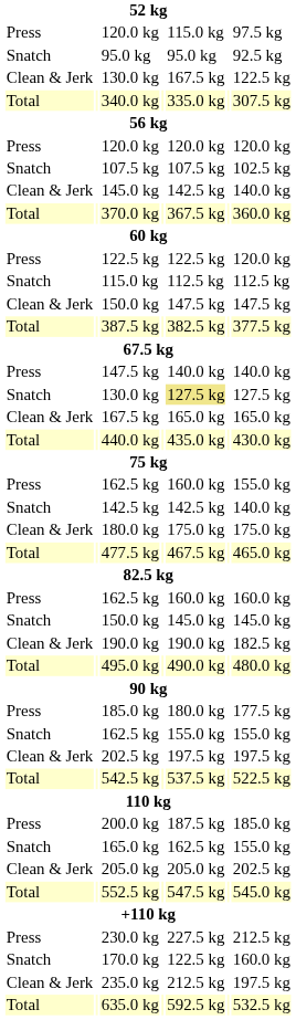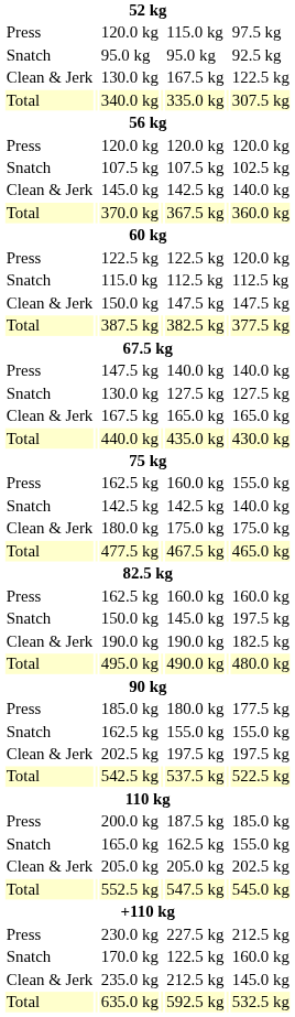 <table>
 <tr>
 <th colspan=7>52 kg</th>
 </tr>
 <tr>
 <td>Press</td>
 <td></td>
 <td>120.0 kg</td>
 <td></td>
 <td>115.0 kg</td>
 <td></td>
 <td>97.5 kg</td>
 </tr>
 <tr>
 <td>Snatch</td>
 <td></td>
 <td>95.0 kg</td>
 <td></td>
 <td>95.0 kg</td>
 <td></td>
 <td>92.5 kg</td>
 </tr>
 <tr>
 <td>Clean & Jerk</td>
 <td></td>
 <td>130.0 kg</td>
 <td></td>
 <td>167.5 kg</td>
 <td></td>
 <td>122.5 kg</td>
 </tr>
 <tr bgcolor=#ffffcc>
 <td>Total</td>
 <td></td>
 <td>340.0 kg</td>
 <td></td>
 <td>335.0 kg</td>
 <td></td>
 <td>307.5 kg</td>
 </tr>
 <tr>
 <th colspan=7>56 kg</th>
 </tr>
 <tr>
 <td>Press</td>
 <td></td>
 <td>120.0 kg</td>
 <td></td>
 <td>120.0 kg</td>
 <td></td>
 <td>120.0 kg</td>
 </tr>
 <tr>
 <td>Snatch</td>
 <td></td>
 <td>107.5 kg</td>
 <td></td>
 <td>107.5 kg</td>
 <td></td>
 <td>102.5 kg</td>
 </tr>
 <tr>
 <td>Clean & Jerk</td>
 <td></td>
 <td>145.0 kg</td>
 <td></td>
 <td>142.5 kg</td>
 <td></td>
 <td>140.0 kg</td>
 </tr>
 <tr bgcolor=#ffffcc>
 <td>Total</td>
 <td></td>
 <td>370.0 kg</td>
 <td></td>
 <td>367.5 kg</td>
 <td></td>
 <td>360.0 kg</td>
 </tr>
 <tr>
 <th colspan=7>60 kg</th>
 </tr>
 <tr>
 <td>Press</td>
 <td></td>
 <td>122.5 kg</td>
 <td></td>
 <td>122.5 kg</td>
 <td></td>
 <td>120.0 kg</td>
 </tr>
 <tr>
 <td>Snatch</td>
 <td></td>
 <td>115.0 kg</td>
 <td></td>
 <td>112.5 kg</td>
 <td></td>
 <td>112.5 kg</td>
 </tr>
 <tr>
 <td>Clean & Jerk</td>
 <td></td>
 <td>150.0 kg</td>
 <td></td>
 <td>147.5 kg</td>
 <td></td>
 <td>147.5 kg</td>
 </tr>
 <tr bgcolor=#ffffcc>
 <td>Total</td>
 <td></td>
 <td>387.5 kg</td>
 <td></td>
 <td>382.5 kg</td>
 <td></td>
 <td>377.5 kg</td>
 </tr>
 <tr>
 <th colspan=7>67.5 kg</th>
 </tr>
 <tr>
 <td>Press</td>
 <td></td>
 <td>147.5 kg</td>
 <td></td>
 <td>140.0 kg</td>
 <td></td>
 <td>140.0 kg</td>
 </tr>
 <tr>
 <td>Snatch</td>
 <td></td>
 <td>130.0 kg</td>
 <td></td>
-<td style="background: khaki;">127.5 kg</td>
+<td>127.5 kg</td>
 <td></td>
 <td>127.5 kg</td>
 </tr>
 <tr>
 <td>Clean & Jerk</td>
 <td></td>
 <td>167.5 kg</td>
 <td></td>
 <td>165.0 kg</td>
 <td></td>
 <td>165.0 kg</td>
 </tr>
 <tr bgcolor=#ffffcc>
 <td>Total</td>
 <td></td>
 <td>440.0 kg</td>
 <td></td>
 <td>435.0 kg</td>
 <td></td>
 <td>430.0 kg</td>
 </tr>
 <tr>
 <th colspan=7>75 kg</th>
 </tr>
 <tr>
 <td>Press</td>
 <td></td>
 <td>162.5 kg</td>
 <td></td>
 <td>160.0 kg</td>
 <td></td>
 <td>155.0 kg</td>
 </tr>
 <tr>
 <td>Snatch</td>
 <td></td>
 <td>142.5 kg</td>
 <td></td>
 <td>142.5 kg</td>
 <td></td>
 <td>140.0 kg</td>
 </tr>
 <tr>
 <td>Clean & Jerk</td>
 <td></td>
 <td>180.0 kg</td>
 <td></td>
 <td>175.0 kg</td>
 <td></td>
 <td>175.0 kg</td>
 </tr>
 <tr bgcolor=#ffffcc>
 <td>Total</td>
 <td></td>
 <td>477.5 kg</td>
 <td></td>
 <td>467.5 kg</td>
 <td></td>
 <td>465.0 kg</td>
 </tr>
 <tr>
 <th colspan=7>82.5 kg</th>
 </tr>
 <tr>
 <td>Press</td>
 <td></td>
 <td>162.5 kg</td>
 <td></td>
 <td>160.0 kg</td>
 <td></td>
 <td>160.0 kg</td>
 </tr>
 <tr>
 <td>Snatch</td>
 <td></td>
 <td>150.0 kg</td>
 <td></td>
 <td>145.0 kg</td>
 <td></td>
-<td>145.0 kg</td>
+<td>197.5 kg</td>
 </tr>
 <tr>
 <td>Clean & Jerk</td>
 <td></td>
 <td>190.0 kg</td>
 <td></td>
 <td>190.0 kg</td>
 <td></td>
 <td>182.5 kg</td>
 </tr>
 <tr bgcolor=#ffffcc>
 <td>Total</td>
 <td></td>
 <td>495.0 kg</td>
 <td></td>
 <td>490.0 kg</td>
 <td></td>
 <td>480.0 kg</td>
 </tr>
 <tr>
 <th colspan=7>90 kg</th>
 </tr>
 <tr>
 <td>Press</td>
 <td></td>
 <td>185.0 kg</td>
 <td></td>
 <td>180.0 kg</td>
 <td></td>
 <td>177.5 kg</td>
 </tr>
 <tr>
 <td>Snatch</td>
 <td></td>
 <td>162.5 kg</td>
 <td></td>
 <td>155.0 kg</td>
 <td></td>
 <td>155.0 kg</td>
 </tr>
 <tr>
 <td>Clean & Jerk</td>
 <td></td>
 <td>202.5 kg</td>
 <td></td>
 <td>197.5 kg</td>
 <td></td>
 <td>197.5 kg</td>
 </tr>
 <tr bgcolor=#ffffcc>
 <td>Total</td>
 <td></td>
 <td>542.5 kg</td>
 <td></td>
 <td>537.5 kg</td>
 <td></td>
 <td>522.5 kg</td>
 </tr>
 <tr>
 <th colspan=7>110 kg</th>
 </tr>
 <tr>
 <td>Press</td>
 <td></td>
 <td>200.0 kg</td>
 <td></td>
 <td>187.5 kg</td>
 <td></td>
 <td>185.0 kg</td>
 </tr>
 <tr>
 <td>Snatch</td>
 <td></td>
 <td>165.0 kg</td>
 <td></td>
 <td>162.5 kg</td>
 <td></td>
 <td>155.0 kg</td>
 </tr>
 <tr>
 <td>Clean & Jerk</td>
 <td></td>
 <td>205.0 kg</td>
 <td></td>
 <td>205.0 kg</td>
 <td></td>
 <td>202.5 kg</td>
 </tr>
 <tr bgcolor=#ffffcc>
 <td>Total</td>
 <td></td>
 <td>552.5 kg</td>
 <td></td>
 <td>547.5 kg</td>
 <td></td>
 <td>545.0 kg</td>
 </tr>
 <tr>
 <th colspan=7>+110 kg</th>
 </tr>
 <tr>
 <td>Press</td>
 <td></td>
 <td>230.0 kg<br></td>
 <td></td>
 <td>227.5 kg</td>
 <td></td>
 <td>212.5 kg</td>
 </tr>
 <tr>
 <td>Snatch</td>
 <td></td>
 <td>170.0 kg</td>
 <td></td>
 <td>122.5 kg</td>
 <td></td>
 <td>160.0 kg</td>
 </tr>
 <tr>
 <td>Clean & Jerk</td>
 <td></td>
 <td>235.0 kg</td>
 <td></td>
 <td>212.5 kg</td>
 <td></td>
-<td>197.5 kg</td>
+<td>145.0 kg</td>
 </tr>
 <tr bgcolor=#ffffcc>
 <td>Total</td>
 <td></td>
 <td>635.0 kg</td>
 <td></td>
 <td>592.5 kg</td>
 <td></td>
 <td>532.5 kg</td>
 </tr>
 </table>
